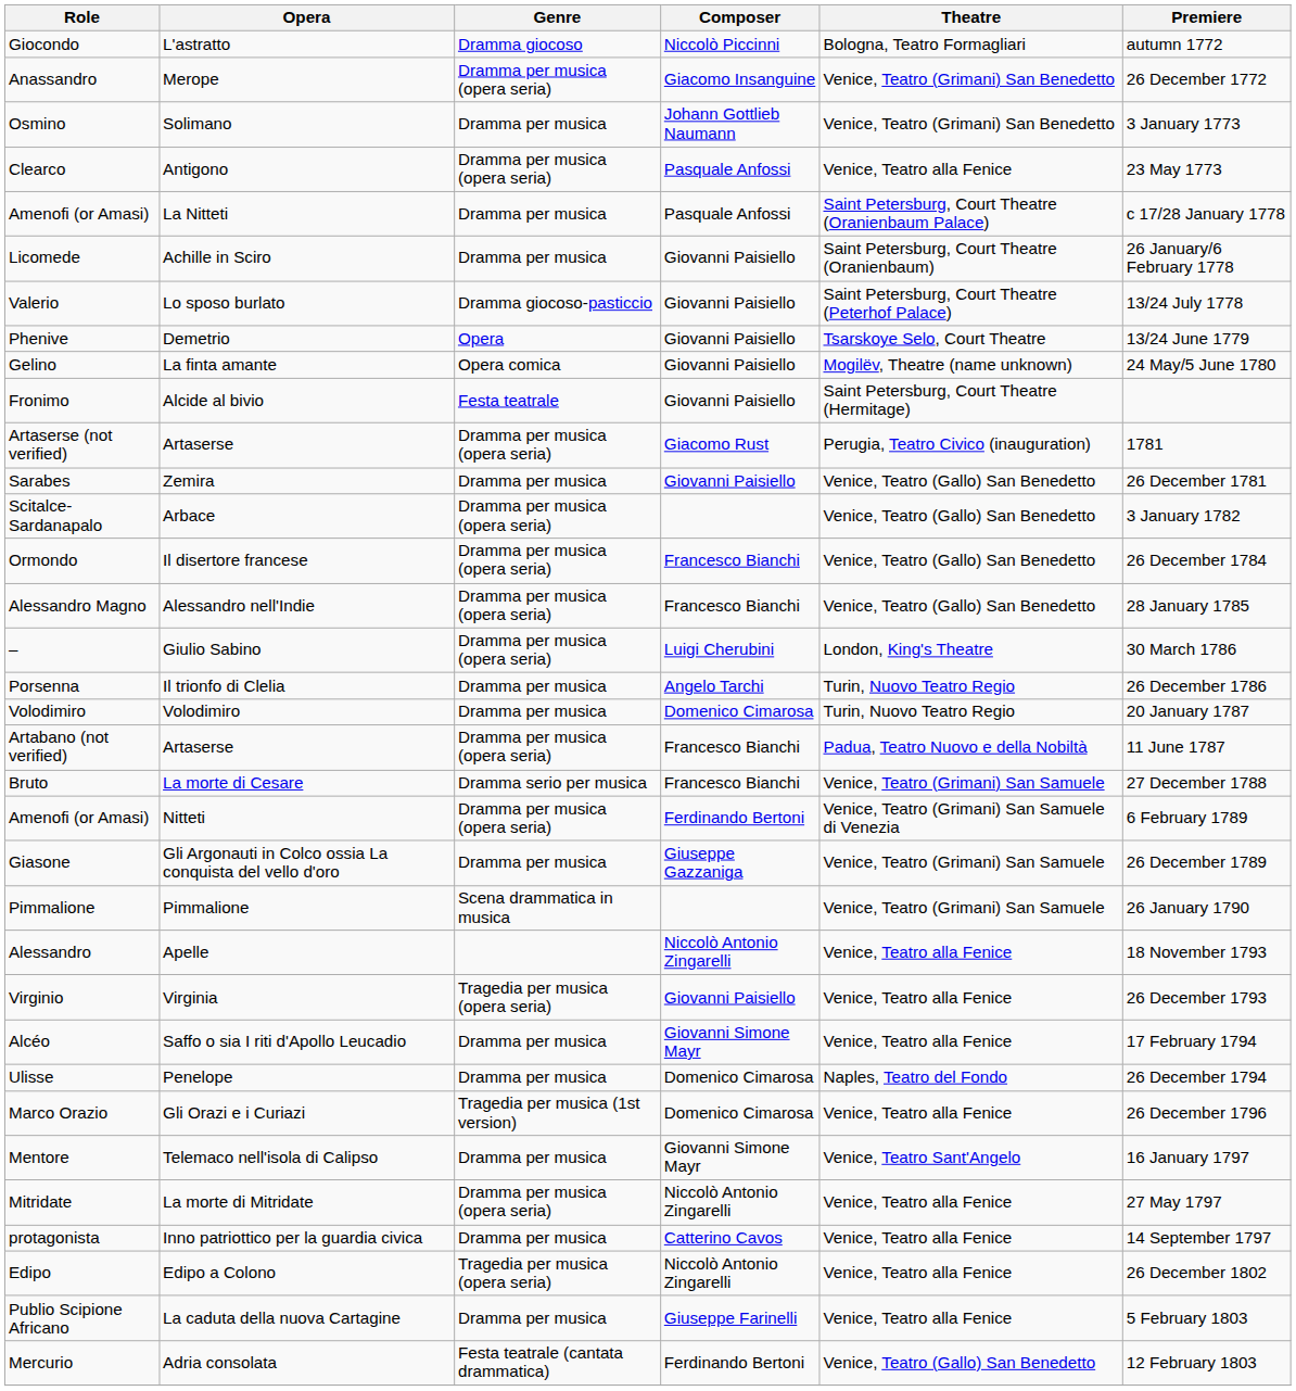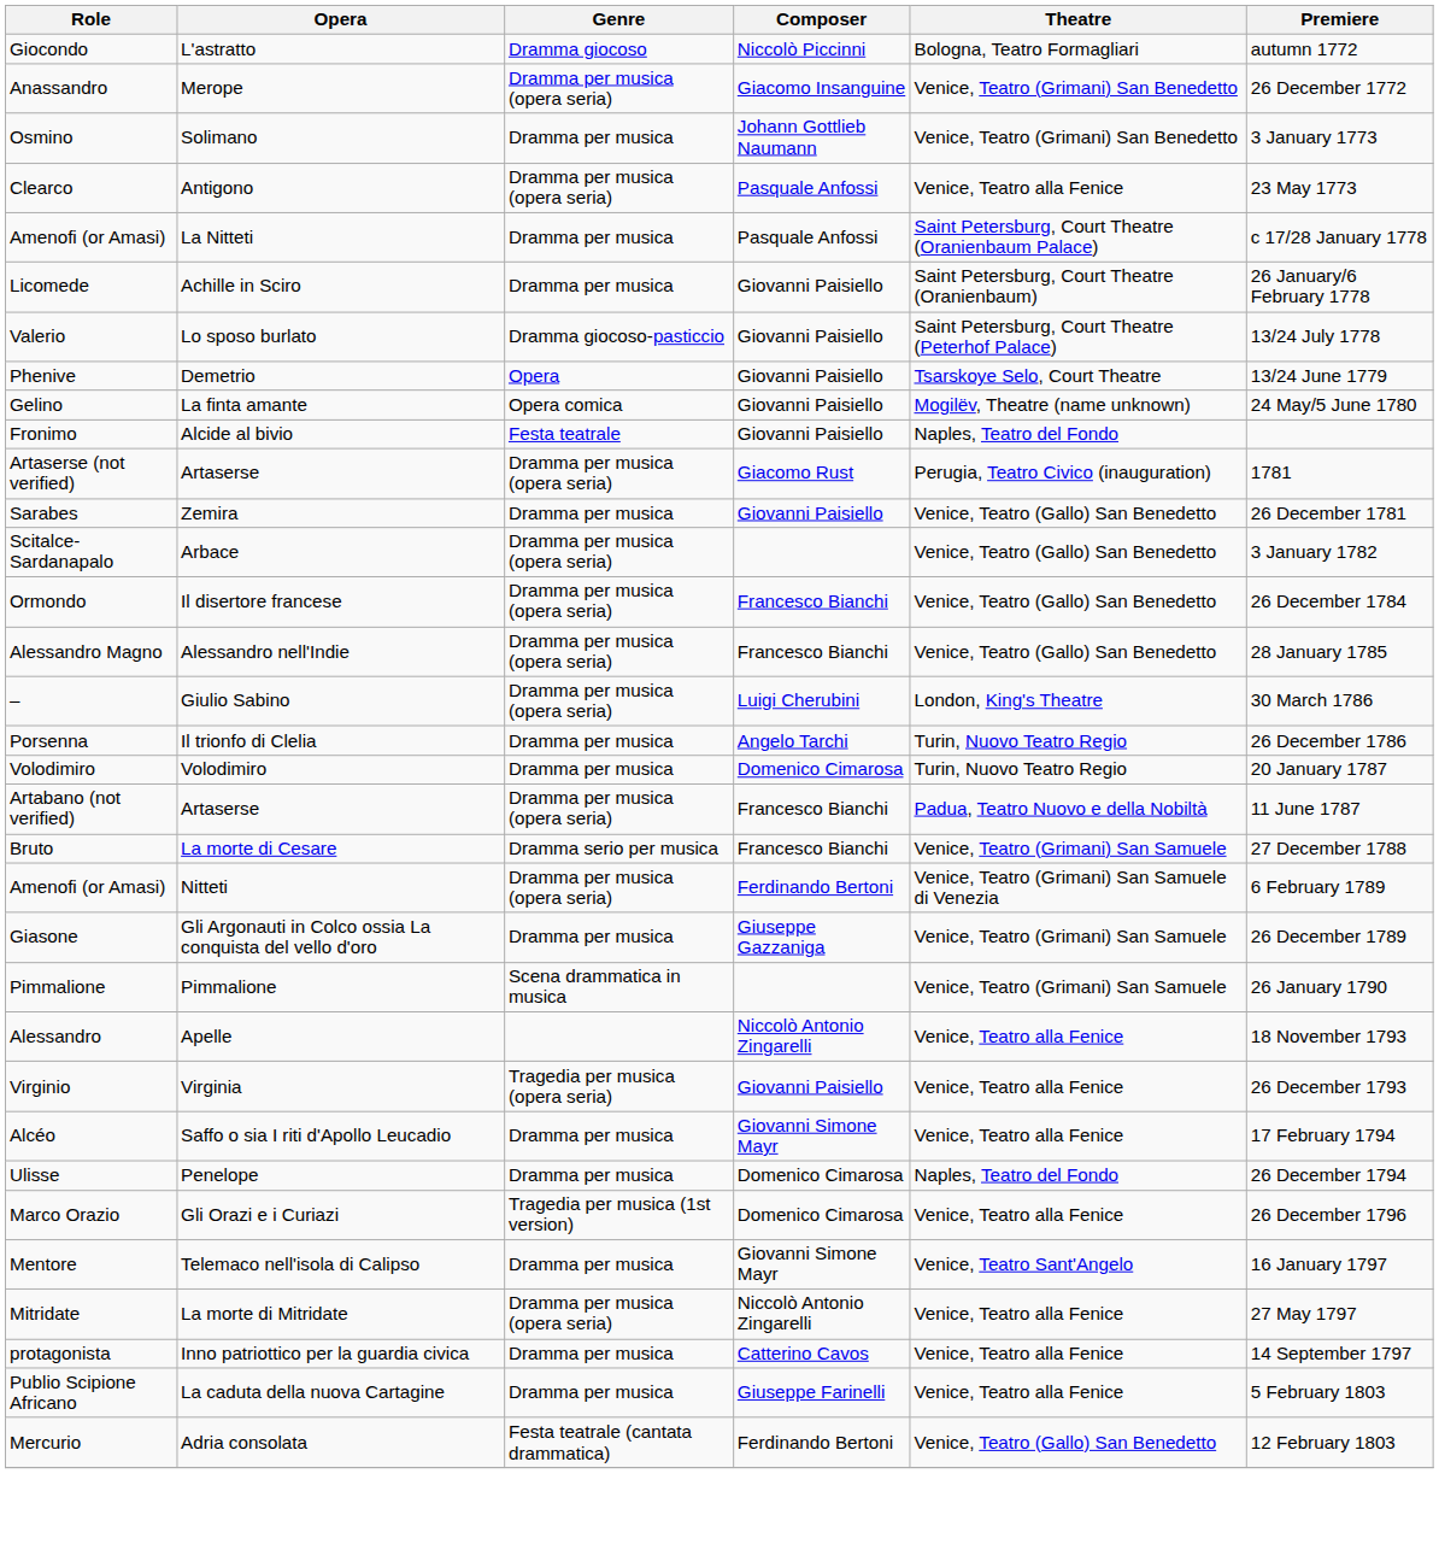 <table class="wikitable">
 <tr>
 <th>Role</th>
 <th>Opera</th>
 <th>Genre</th>
 <th>Composer</th>
 <th>Theatre</th>
 <th>Premiere</th>
 </tr>
 <tr>
 <td>Giocondo</td>
 <td>L'astratto</td>
 <td><a href='#'>Dramma giocoso</a></td>
 <td><a href='#'>Niccolò Piccinni</a></td>
 <td>Bologna, Teatro Formagliari</td>
 <td>autumn 1772</td>
 </tr>
 <tr>
 <td>Anassandro</td>
 <td>Merope</td>
 <td><a href='#'>Dramma per musica</a> (opera seria)</td>
 <td><a href='#'>Giacomo Insanguine</a></td>
 <td>Venice, <a href='#'>Teatro (Grimani) San Benedetto</a></td>
 <td>26 December 1772</td>
 </tr>
 <tr>
 <td>Osmino</td>
 <td>Solimano</td>
 <td>Dramma per musica</td>
 <td><a href='#'>Johann Gottlieb Naumann</a></td>
 <td>Venice, Teatro (Grimani) San Benedetto</td>
 <td>3 January 1773</td>
 </tr>
 <tr>
 <td>Clearco</td>
 <td>Antigono</td>
 <td>Dramma per musica (opera seria)</td>
 <td><a href='#'>Pasquale Anfossi</a></td>
 <td>Venice, Teatro alla Fenice</td>
 <td>23 May 1773</td>
 </tr>
 <tr>
 <td>Amenofi (or Amasi)</td>
 <td>La Nitteti</td>
 <td>Dramma per musica</td>
 <td>Pasquale Anfossi</td>
 <td><a href='#'>Saint Petersburg</a>, Court Theatre (<a href='#'>Oranienbaum Palace</a>)</td>
 <td>c 17/28 January 1778</td>
 </tr>
 <tr>
 <td>Licomede</td>
 <td>Achille in Sciro</td>
 <td>Dramma per musica</td>
 <td>Giovanni Paisiello</td>
 <td>Saint Petersburg, Court Theatre (Oranienbaum)</td>
 <td>26 January/6 February 1778</td>
 </tr>
 <tr>
 <td>Valerio</td>
 <td>Lo sposo burlato</td>
 <td>Dramma giocoso-<a href='#'>pasticcio</a></td>
 <td>Giovanni Paisiello</td>
 <td>Saint Petersburg, Court Theatre (<a href='#'>Peterhof Palace</a>)</td>
 <td>13/24 July 1778</td>
 </tr>
 <tr>
 <td>Phenive</td>
 <td>Demetrio</td>
 <td><a href='#'>Opera</a></td>
 <td>Giovanni Paisiello</td>
 <td><a href='#'>Tsarskoye Selo</a>, Court Theatre</td>
 <td>13/24 June 1779</td>
 </tr>
 <tr>
 <td>Gelino</td>
 <td>La finta amante</td>
 <td>Opera comica</td>
 <td>Giovanni Paisiello</td>
 <td><a href='#'>Mogilëv</a>, Theatre (name unknown)</td>
 <td>24 May/5 June 1780</td>
 </tr>
 <tr>
 <td>Fronimo</td>
 <td>Alcide al bivio</td>
 <td><a href='#'>Festa teatrale</a></td>
 <td>Giovanni Paisiello</td>
-<td>Saint Petersburg, Court Theatre (Hermitage)</td>
+<td>Naples, <a href='#'>Teatro del Fondo</a></td>
 <td></td>
 </tr>
 <tr>
 <td>Artaserse (not verified)</td>
 <td>Artaserse</td>
 <td>Dramma per musica (opera seria)</td>
 <td><a href='#'>Giacomo Rust</a></td>
 <td>Perugia, <a href='#'>Teatro Civico</a> (inauguration)</td>
 <td>1781</td>
 </tr>
 <tr>
 <td>Sarabes</td>
 <td>Zemira</td>
 <td>Dramma per musica</td>
 <td><a href='#'>Giovanni Paisiello</a></td>
 <td>Venice, Teatro (Gallo) San Benedetto</td>
 <td>26 December 1781</td>
 </tr>
 <tr>
 <td>Scitalce-Sardanapalo</td>
 <td>Arbace</td>
 <td>Dramma per musica (opera seria)</td>
 <td></td>
 <td>Venice, Teatro (Gallo) San Benedetto</td>
 <td>3 January 1782</td>
 </tr>
 <tr>
 <td>Ormondo</td>
 <td>Il disertore francese</td>
 <td>Dramma per musica (opera seria)</td>
 <td><a href='#'>Francesco Bianchi</a></td>
 <td>Venice, Teatro (Gallo) San Benedetto</td>
 <td>26 December 1784</td>
 </tr>
 <tr>
 <td>Alessandro Magno</td>
 <td>Alessandro nell'Indie</td>
 <td>Dramma per musica (opera seria)</td>
 <td>Francesco Bianchi</td>
 <td>Venice, Teatro (Gallo) San Benedetto</td>
 <td>28 January 1785</td>
 </tr>
 <tr>
 <td>–</td>
 <td>Giulio Sabino</td>
 <td>Dramma per musica (opera seria)</td>
 <td><a href='#'>Luigi Cherubini</a></td>
 <td>London, <a href='#'>King's Theatre</a></td>
 <td>30 March 1786</td>
 </tr>
 <tr>
 <td>Porsenna</td>
 <td>Il trionfo di Clelia</td>
 <td>Dramma per musica</td>
 <td><a href='#'>Angelo Tarchi</a></td>
 <td>Turin, <a href='#'>Nuovo Teatro Regio</a></td>
 <td>26 December 1786</td>
 </tr>
 <tr>
 <td>Volodimiro</td>
 <td>Volodimiro</td>
 <td>Dramma per musica</td>
 <td><a href='#'>Domenico Cimarosa</a></td>
 <td>Turin, Nuovo Teatro Regio</td>
 <td>20 January 1787</td>
 </tr>
 <tr>
 <td>Artabano (not verified)</td>
 <td>Artaserse</td>
 <td>Dramma per musica (opera seria)</td>
 <td>Francesco Bianchi</td>
 <td><a href='#'>Padua</a>, <a href='#'>Teatro Nuovo e della Nobiltà</a></td>
 <td>11 June 1787</td>
 </tr>
 <tr>
 <td>Bruto</td>
 <td><a href='#'>La morte di Cesare</a></td>
 <td>Dramma serio per musica</td>
 <td>Francesco Bianchi</td>
 <td>Venice, <a href='#'>Teatro (Grimani) San Samuele</a></td>
 <td>27 December 1788</td>
 </tr>
 <tr>
 <td>Amenofi (or Amasi)</td>
 <td>Nitteti</td>
 <td>Dramma per musica (opera seria)</td>
 <td><a href='#'>Ferdinando Bertoni</a></td>
 <td>Venice, Teatro (Grimani) San Samuele di Venezia</td>
 <td>6 February 1789</td>
 </tr>
 <tr>
 <td>Giasone</td>
 <td>Gli Argonauti in Colco ossia La conquista del vello d'oro</td>
 <td>Dramma per musica</td>
 <td><a href='#'>Giuseppe Gazzaniga</a></td>
 <td>Venice, Teatro (Grimani) San Samuele</td>
 <td>26 December 1789</td>
 </tr>
 <tr>
 <td>Pimmalione</td>
 <td>Pimmalione</td>
 <td>Scena drammatica in musica </td>
 <td></td>
 <td>Venice, Teatro (Grimani) San Samuele</td>
 <td>26 January 1790</td>
 </tr>
 <tr>
 <td>Alessandro</td>
 <td>Apelle</td>
 <td></td>
 <td><a href='#'>Niccolò Antonio Zingarelli</a></td>
 <td>Venice, <a href='#'>Teatro alla Fenice</a></td>
 <td>18 November 1793</td>
 </tr>
 <tr>
 <td>Virginio</td>
 <td>Virginia</td>
 <td>Tragedia per musica (opera seria)</td>
 <td><a href='#'>Giovanni Paisiello</a></td>
 <td>Venice, Teatro alla Fenice</td>
 <td>26 December 1793</td>
 </tr>
 <tr>
 <td>Alcéo</td>
 <td>Saffo o sia I riti d'Apollo Leucadio</td>
 <td>Dramma per musica</td>
 <td><a href='#'>Giovanni Simone Mayr</a></td>
 <td>Venice, Teatro alla Fenice</td>
 <td>17 February 1794</td>
 </tr>
 <tr>
 <td>Ulisse</td>
 <td>Penelope</td>
 <td>Dramma per musica</td>
 <td>Domenico Cimarosa</td>
 <td>Naples, <a href='#'>Teatro del Fondo</a></td>
 <td>26 December 1794</td>
 </tr>
 <tr>
 <td>Marco Orazio</td>
 <td>Gli Orazi e i Curiazi</td>
 <td>Tragedia per musica (1st version)</td>
 <td>Domenico Cimarosa</td>
 <td>Venice, Teatro alla Fenice</td>
 <td>26 December 1796</td>
 </tr>
 <tr>
 <td>Mentore</td>
 <td>Telemaco nell'isola di Calipso</td>
 <td>Dramma per musica</td>
 <td>Giovanni Simone Mayr</td>
 <td>Venice, <a href='#'>Teatro Sant'Angelo</a></td>
 <td>16 January 1797</td>
 </tr>
 <tr>
 <td>Mitridate</td>
 <td>La morte di Mitridate</td>
 <td>Dramma per musica (opera seria)</td>
 <td>Niccolò Antonio Zingarelli</td>
 <td>Venice, Teatro alla Fenice</td>
 <td>27 May 1797</td>
 </tr>
 <tr>
 <td>protagonista</td>
 <td>Inno patriottico per la guardia civica</td>
 <td>Dramma per musica</td>
 <td><a href='#'>Catterino Cavos</a></td>
 <td>Venice, Teatro alla Fenice</td>
 <td>14 September 1797</td>
 </tr>
 <tr>
-<td>Edipo</td>
-<td>Edipo a Colono</td>
-<td>Tragedia per musica (opera seria)</td>
-<td>Niccolò Antonio Zingarelli</td>
-<td>Venice, Teatro alla Fenice</td>
-<td>26 December 1802</td>
-</tr>
-<tr>
 <td>Publio Scipione Africano</td>
 <td>La caduta della nuova Cartagine</td>
 <td>Dramma per musica</td>
 <td><a href='#'>Giuseppe Farinelli</a></td>
 <td>Venice, Teatro alla Fenice</td>
 <td>5 February 1803</td>
 </tr>
 <tr>
 <td>Mercurio</td>
 <td>Adria consolata</td>
 <td>Festa teatrale (cantata drammatica)</td>
 <td>Ferdinando Bertoni</td>
 <td>Venice, <a href='#'>Teatro (Gallo) San Benedetto</a></td>
 <td>12 February 1803</td>
 </tr>
 <tr>
 </tr>
 </table>
